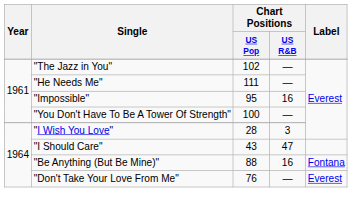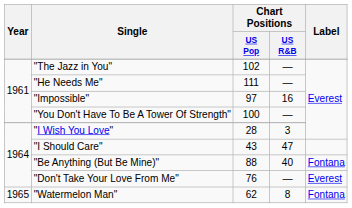 <table class="wikitable">
 <tr>
 <th rowspan="2">Year</th>
 <th rowspan="2">Single</th>
 <th colspan="2">Chart Positions</th>
 <th rowspan="2">Label</th>
 </tr>
 <tr>
 <th width="50"><small><a href='#'>US<br>Pop</a></small></th>
 <th width="50"><small><a href='#'>US<br>R&B</a></small></th>
 </tr>
 <tr>
 </tr>
 <tr>
 <td rowspan=4>1961</td>
 <td>"The Jazz in You"</td>
 <td align=center>102</td>
 <td align=center>—</td>
 <td rowspan=6><a href='#'>Everest</a></td>
 </tr>
 <tr>
 <td>"He Needs Me"</td>
 <td align=center>111</td>
 <td align=center>—</td>
 </tr>
 <tr>
 <td>"Impossible"</td>
-<td align=center>95</td>
+<td align=center>97</td>
 <td align=center>16</td>
 </tr>
 <tr>
 <td>"You Don't Have To Be A Tower Of Strength"</td>
 <td align=center>100</td>
 <td align=center>—</td>
 </tr>
 <tr>
 </tr>
 <tr>
 <td rowspan=4>1964</td>
 <td>"<a href='#'>I Wish You Love</a>"</td>
 <td align=center>28</td>
 <td align=center>3</td>
 </tr>
 <tr>
 <td>"I Should Care"</td>
 <td align=center>43</td>
 <td align=center>47</td>
 </tr>
 <tr>
 <td>"Be Anything (But Be Mine)"</td>
 <td align=center>88</td>
-<td align=center>16</td>
+<td align=center>40</td>
 <td><a href='#'>Fontana</a></td>
 </tr>
 <tr>
 <td>"Don't Take Your Love From Me"</td>
 <td align=center>76</td>
 <td align=center>—</td>
 <td><a href='#'>Everest</a></td>
 </tr>
+<tr>
+<td>1965</td>
+<td>"Watermelon Man"</td>
+<td align=center>62</td>
+<td align=center>8</td>
+<td><a href='#'>Fontana</a></td>
+</tr>
 </table>
